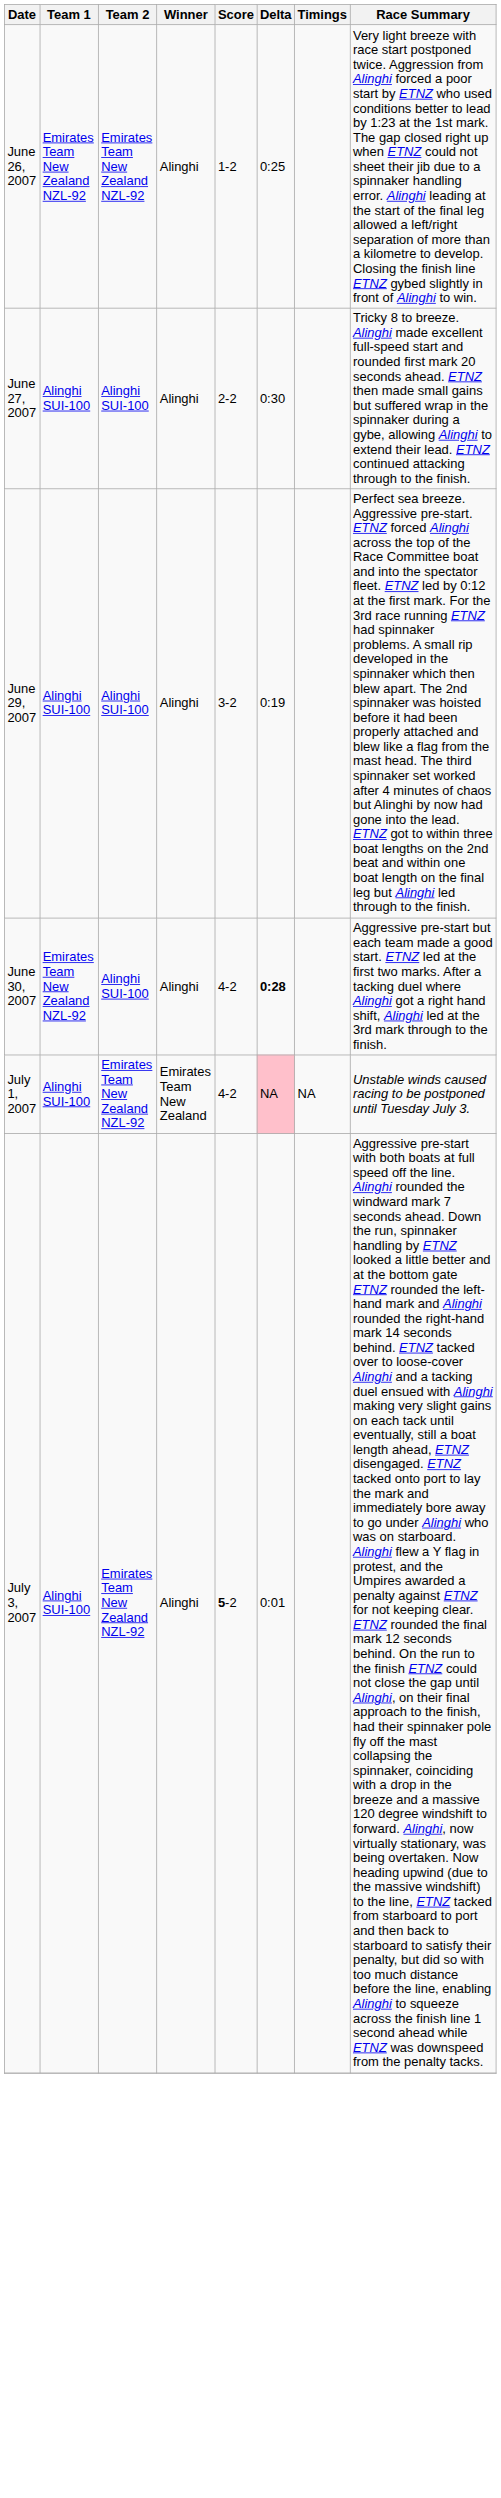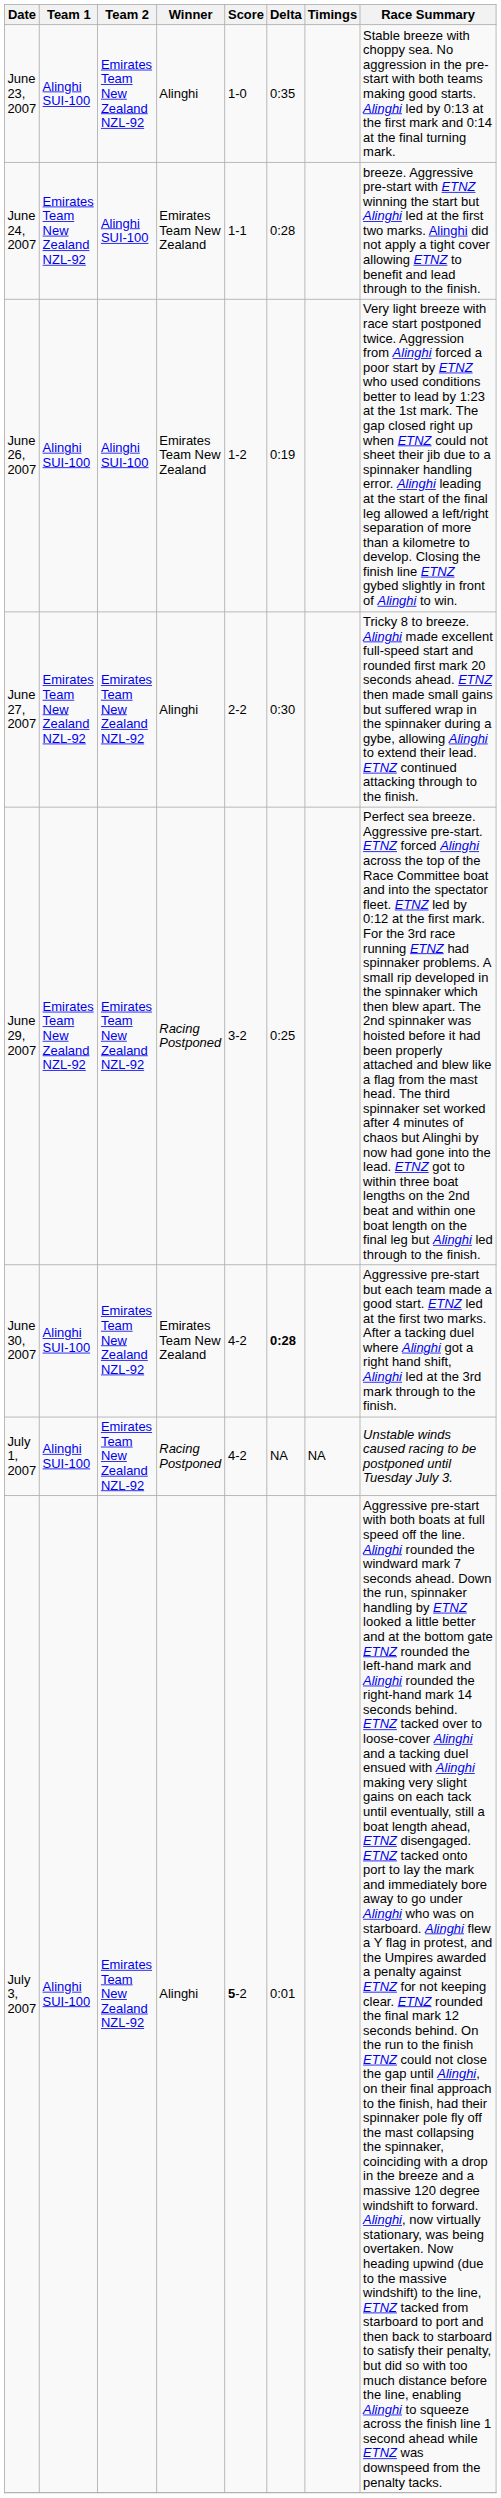 <table class="wikitable">
 <tr>
 <th>Date</th>
 <th>Team 1 </th>
 <th>Team 2 </th>
 <th>Winner</th>
 <th>Score</th>
 <th>Delta</th>
 <th>Timings</th>
 <th>Race Summary</th>
 </tr>
 <tr>
-<td>June 26, 2007</td>
-<td><a href='#'>Emirates Team New Zealand</a> <a href='#'>NZL-92</a></td>
+<td>June 23, 2007</td>
+<td><a href='#'>Alinghi</a> <a href='#'>SUI-100</a></td>
 <td><a href='#'>Emirates Team New Zealand</a> <a href='#'>NZL-92</a></td>
 <td>Alinghi</td>
+<td>1-0</td>
+<td>0:35</td>
+<td></td>
+<td>Stable  breeze with choppy sea. No aggression in the pre-start with both teams making good starts.  <em><a href='#'>Alinghi</a></em> led by 0:13 at the first mark and 0:14 at the final turning mark.</td>
+</tr>
+<tr>
+<td>June 24, 2007</td>
+<td><a href='#'>Emirates Team New Zealand</a> <a href='#'>NZL-92</a></td>
+<td><a href='#'>Alinghi</a> <a href='#'>SUI-100</a></td>
+<td>Emirates Team New Zealand</td>
+<td>1-1</td>
+<td>0:28</td>
+<td></td>
+<td> breeze. Aggressive pre-start with <em><a href='#'>ETNZ</a></em> winning the start but <em><a href='#'>Alinghi</a></em> led at the first two marks.  <a href='#'>Alinghi</a> did not apply a tight cover allowing <em><a href='#'>ETNZ</a></em> to benefit and lead through to the finish.</td>
+</tr>
+<tr>
+<td>June 26, 2007</td>
+<td><a href='#'>Alinghi</a> <a href='#'>SUI-100</a></td>
+<td><a href='#'>Alinghi</a> <a href='#'>SUI-100</a></td>
+<td>Emirates Team New Zealand</td>
 <td>1-2</td>
-<td>0:25</td>
+<td>0:19</td>
 <td></td>
 <td>Very light breeze with race start postponed twice. Aggression from <em><a href='#'>Alinghi</a></em> forced a poor start by <em><a href='#'>ETNZ</a></em> who used conditions better to lead by 1:23 at the 1st mark.  The gap closed right up when <em><a href='#'>ETNZ</a></em> could not sheet their jib due to a spinnaker handling error.  <em><a href='#'>Alinghi</a></em> leading at the start of the final leg allowed a left/right separation of more than a kilometre to develop.  Closing the finish line <em><a href='#'>ETNZ</a></em> gybed slightly in front of <em><a href='#'>Alinghi</a></em> to win.</td>
 </tr>
 <tr>
 <td>June 27, 2007</td>
-<td><a href='#'>Alinghi</a> <a href='#'>SUI-100</a></td>
-<td><a href='#'>Alinghi</a> <a href='#'>SUI-100</a></td>
+<td><a href='#'>Emirates Team New Zealand</a> <a href='#'>NZL-92</a></td>
+<td><a href='#'>Emirates Team New Zealand</a> <a href='#'>NZL-92</a></td>
 <td>Alinghi</td>
 <td>2-2</td>
 <td>0:30</td>
 <td></td>
 <td>Tricky 8 to  breeze.  <em><a href='#'>Alinghi</a></em> made excellent full-speed start and rounded first mark 20 seconds ahead.  <em><a href='#'>ETNZ</a></em> then made small gains but suffered wrap in the spinnaker during a gybe, allowing <em><a href='#'>Alinghi</a></em> to extend their lead. <em><a href='#'>ETNZ</a></em> continued attacking through to the finish.</td>
 </tr>
 <tr>
 <td>June 29, 2007</td>
-<td><a href='#'>Alinghi</a> <a href='#'>SUI-100</a></td>
-<td><a href='#'>Alinghi</a> <a href='#'>SUI-100</a></td>
-<td>Alinghi</td>
+<td><a href='#'>Emirates Team New Zealand</a> <a href='#'>NZL-92</a></td>
+<td><a href='#'>Emirates Team New Zealand</a> <a href='#'>NZL-92</a></td>
+<td><em>Racing Postponed</em></td>
 <td>3-2</td>
-<td>0:19</td>
+<td>0:25</td>
 <td></td>
 <td>Perfect  sea breeze. Aggressive pre-start. <em><a href='#'>ETNZ</a></em> forced <em><a href='#'>Alinghi</a></em> across the top of the Race Committee boat and into the spectator fleet. <em><a href='#'>ETNZ</a></em> led by 0:12 at the first mark.  For the 3rd race running <em><a href='#'>ETNZ</a></em> had spinnaker problems. A small rip developed in the spinnaker which then blew apart. The 2nd spinnaker was hoisted before it had been properly attached and blew like a flag from the mast head. The third spinnaker set worked after 4 minutes of chaos but Alinghi by now had gone into the lead. <em><a href='#'>ETNZ</a></em> got to within three boat lengths on the 2nd beat and within one boat length on the final leg but <em><a href='#'>Alinghi</a></em> led through to the finish.</td>
 </tr>
 <tr>
 <td>June 30, 2007</td>
+<td><a href='#'>Alinghi</a> <a href='#'>SUI-100</a></td>
 <td><a href='#'>Emirates Team New Zealand</a> <a href='#'>NZL-92</a></td>
-<td><a href='#'>Alinghi</a> <a href='#'>SUI-100</a></td>
-<td>Alinghi</td>
+<td>Emirates Team New Zealand</td>
 <td>4-2</td>
 <td><strong>0:28</strong></td>
 <td></td>
 <td>Aggressive pre-start but each team made a good start. <em><a href='#'>ETNZ</a></em> led at the first two marks.  After a tacking duel where <em><a href='#'>Alinghi</a></em> got a right hand shift, <em><a href='#'>Alinghi</a></em> led at the 3rd mark through to the finish.</td>
 </tr>
 <tr>
 <td>July 1, 2007</td>
 <td><a href='#'>Alinghi</a> <a href='#'>SUI-100</a></td>
 <td><a href='#'>Emirates Team New Zealand</a> <a href='#'>NZL-92</a></td>
-<td>Emirates Team New Zealand</td>
+<td><em>Racing Postponed</em></td>
 <td>4-2</td>
-<td style="background: pink;">NA</td>
+<td>NA</td>
 <td>NA</td>
 <td><em>Unstable winds caused racing to be postponed until Tuesday July 3.</em></td>
 </tr>
 <tr>
 <td>July 3, 2007</td>
 <td><a href='#'>Alinghi</a> <a href='#'>SUI-100</a></td>
 <td><a href='#'>Emirates Team New Zealand</a> <a href='#'>NZL-92</a></td>
 <td>Alinghi</td>
 <td><strong>5</strong>-2</td>
 <td>0:01</td>
 <td></td>
 <td>Aggressive pre-start with both boats at full speed off the line. <em><a href='#'>Alinghi</a></em> rounded the windward mark 7 seconds ahead.  Down the run, spinnaker handling by <em><a href='#'>ETNZ</a></em> looked a little better and at the bottom gate <em><a href='#'>ETNZ</a></em> rounded the left-hand mark and <em><a href='#'>Alinghi</a></em> rounded the right-hand mark 14 seconds behind. <em><a href='#'>ETNZ</a></em> tacked over to loose-cover <em><a href='#'>Alinghi</a></em> and a tacking duel ensued with <em><a href='#'>Alinghi</a></em> making very slight gains on each tack until eventually, still a boat length ahead, <em><a href='#'>ETNZ</a></em> disengaged. <em><a href='#'>ETNZ</a></em> tacked onto port to lay the mark and immediately bore away to go under <em><a href='#'>Alinghi</a></em> who was on starboard. <em><a href='#'>Alinghi</a></em> flew a Y flag in protest, and the Umpires awarded a penalty against <em><a href='#'>ETNZ</a></em> for not keeping clear. <em><a href='#'>ETNZ</a></em> rounded the final mark 12 seconds behind. On the run to the finish <em><a href='#'>ETNZ</a></em> could not close the gap until <em><a href='#'>Alinghi</a></em>, on their final approach to the finish, had their spinnaker pole fly off the mast collapsing the spinnaker, coinciding with a drop in the breeze and a massive 120 degree windshift to forward. <em><a href='#'>Alinghi</a></em>, now virtually stationary, was being overtaken. Now heading upwind (due to the massive windshift) to the line, <em><a href='#'>ETNZ</a></em> tacked from starboard to port and then back to starboard to satisfy their penalty, but did so with too much distance before the line, enabling <em><a href='#'>Alinghi</a></em> to squeeze across the finish line 1 second ahead while <em><a href='#'>ETNZ</a></em> was downspeed from the penalty tacks.</td>
 </tr>
 <tr>
 </tr>
 </table>
